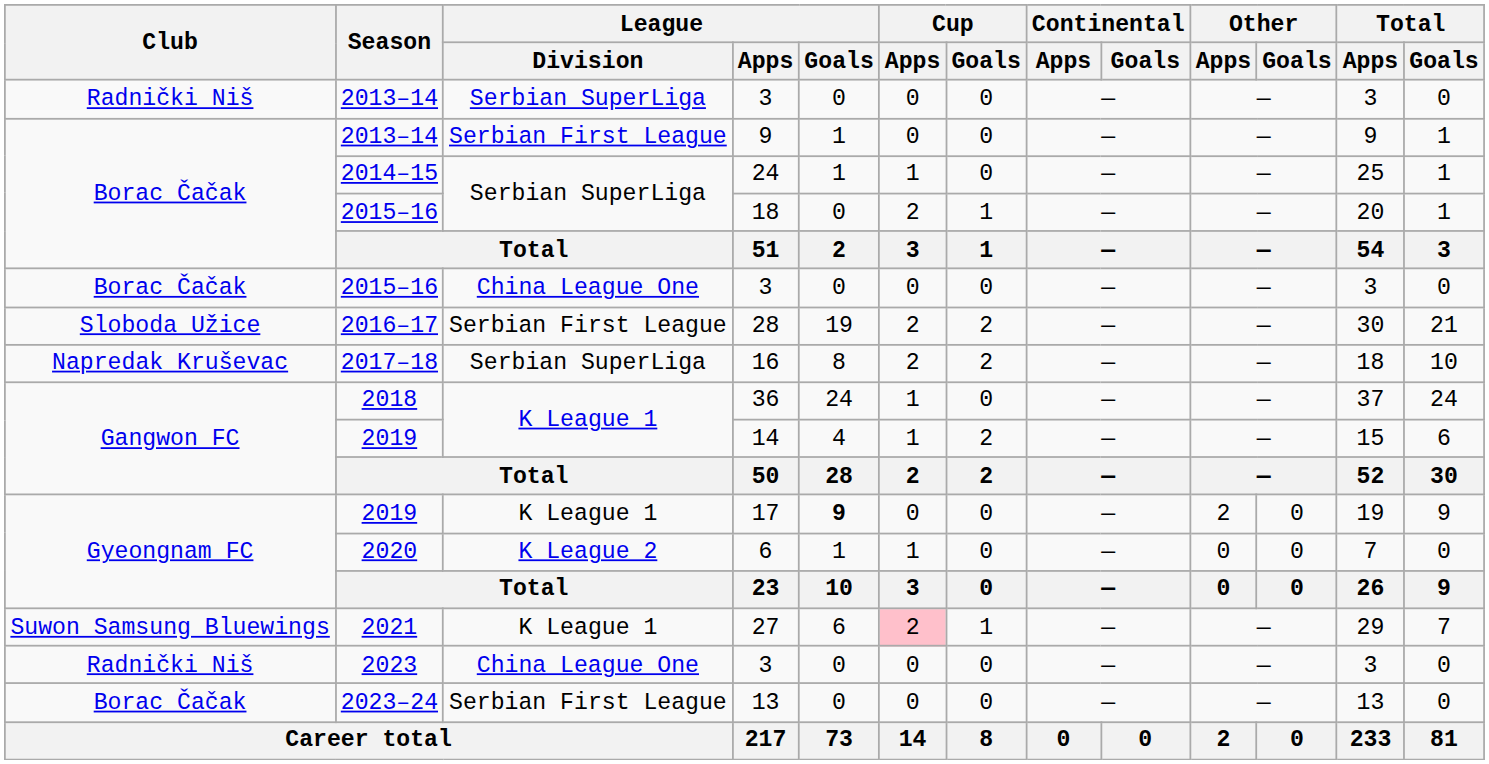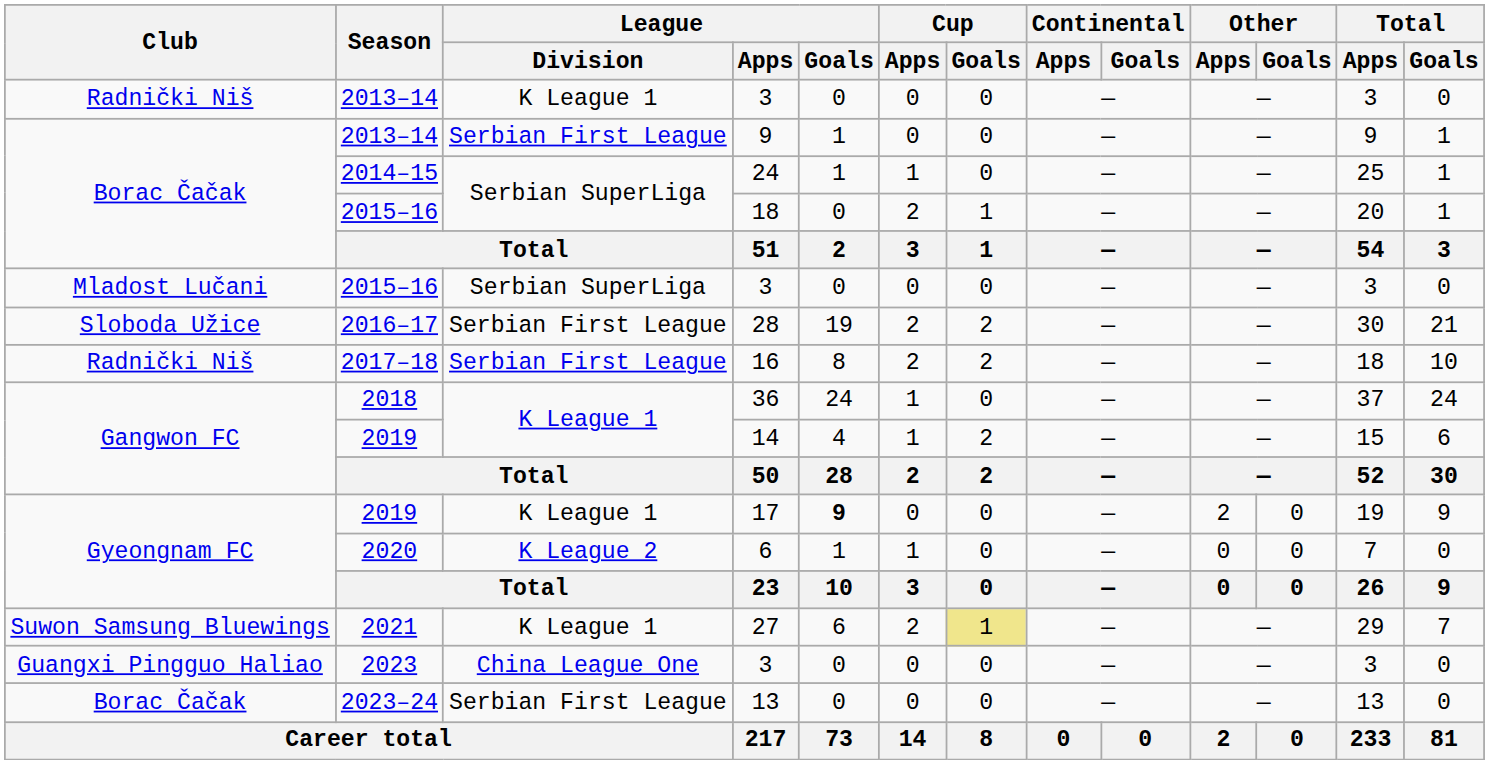 <table class="wikitable" style="text-align:center">
 <tr>
 <th rowspan="2">Club</th>
 <th rowspan="2">Season</th>
 <th colspan="3">League</th>
 <th colspan="2">Cup</th>
 <th colspan="2">Continental</th>
 <th colspan="2">Other</th>
 <th colspan="2">Total</th>
 </tr>
 <tr>
 <th>Division</th>
 <th>Apps</th>
 <th>Goals</th>
 <th>Apps</th>
 <th>Goals</th>
 <th>Apps</th>
 <th>Goals</th>
 <th>Apps</th>
 <th>Goals</th>
 <th>Apps</th>
 <th>Goals</th>
 </tr>
 <tr>
 <td><a href='#'>Radnički Niš</a></td>
 <td><a href='#'>2013–14</a></td>
-<td><a href='#'>Serbian SuperLiga</a></td>
+<td>K League 1</td>
 <td>3</td>
 <td>0</td>
 <td>0</td>
 <td>0</td>
 <td colspan="2">—</td>
 <td colspan="2">—</td>
 <td>3</td>
 <td>0</td>
 </tr>
 <tr>
 <td rowspan="4"><a href='#'>Borac Čačak</a></td>
 <td><a href='#'>2013–14</a></td>
 <td><a href='#'>Serbian First League</a></td>
 <td>9</td>
 <td>1</td>
 <td>0</td>
 <td>0</td>
 <td colspan="2">—</td>
 <td colspan="2">—</td>
 <td>9</td>
 <td>1</td>
 </tr>
 <tr>
 <td><a href='#'>2014–15</a></td>
 <td rowspan="2">Serbian SuperLiga</td>
 <td>24</td>
 <td>1</td>
 <td>1</td>
 <td>0</td>
 <td colspan="2">—</td>
 <td colspan="2">—</td>
 <td>25</td>
 <td>1</td>
 </tr>
 <tr>
 <td><a href='#'>2015–16</a></td>
 <td>18</td>
 <td>0</td>
 <td>2</td>
 <td>1</td>
 <td colspan="2">—</td>
 <td colspan="2">—</td>
 <td>20</td>
 <td>1</td>
 </tr>
 <tr>
 <th colspan="2">Total</th>
 <th>51</th>
 <th>2</th>
 <th>3</th>
 <th>1</th>
 <th colspan="2">—</th>
 <th colspan="2">—</th>
 <th>54</th>
 <th>3</th>
 </tr>
 <tr>
-<td><a href='#'>Borac Čačak</a></td>
+<td><a href='#'>Mladost Lučani</a></td>
 <td><a href='#'>2015–16</a></td>
-<td><a href='#'>China League One</a></td>
+<td>Serbian SuperLiga</td>
 <td>3</td>
 <td>0</td>
 <td>0</td>
 <td>0</td>
 <td colspan="2">—</td>
 <td colspan="2">—</td>
 <td>3</td>
 <td>0</td>
 </tr>
 <tr>
 <td><a href='#'>Sloboda Užice</a></td>
 <td><a href='#'>2016–17</a></td>
 <td>Serbian First League</td>
 <td>28</td>
 <td>19</td>
 <td>2</td>
 <td>2</td>
 <td colspan="2">—</td>
 <td colspan="2">—</td>
 <td>30</td>
 <td>21</td>
 </tr>
 <tr>
-<td><a href='#'>Napredak Kruševac</a></td>
+<td><a href='#'>Radnički Niš</a></td>
 <td><a href='#'>2017–18</a></td>
-<td>Serbian SuperLiga</td>
+<td><a href='#'>Serbian First League</a></td>
 <td>16</td>
 <td>8</td>
 <td>2</td>
 <td>2</td>
 <td colspan="2">—</td>
 <td colspan="2">—</td>
 <td>18</td>
 <td>10</td>
 </tr>
 <tr>
 <td rowspan="3"><a href='#'>Gangwon FC</a></td>
 <td><a href='#'>2018</a></td>
 <td rowspan="2"><a href='#'>K League 1</a></td>
 <td>36</td>
 <td>24</td>
 <td>1</td>
 <td>0</td>
 <td colspan="2">—</td>
 <td colspan="2">—</td>
 <td>37</td>
 <td>24</td>
 </tr>
 <tr>
 <td><a href='#'>2019</a></td>
 <td>14</td>
 <td>4</td>
 <td>1</td>
 <td>2</td>
 <td colspan="2">—</td>
 <td colspan="2">—</td>
 <td>15</td>
 <td>6</td>
 </tr>
 <tr>
 <th colspan="2">Total</th>
 <th>50</th>
 <th>28</th>
 <th>2</th>
 <th>2</th>
 <th colspan="2">—</th>
 <th colspan="2">—</th>
 <th>52</th>
 <th>30</th>
 </tr>
 <tr>
 <td rowspan="3"><a href='#'>Gyeongnam FC</a></td>
 <td><a href='#'>2019</a></td>
 <td>K League 1</td>
 <td>17</td>
 <td><strong>9</strong></td>
 <td>0</td>
 <td>0</td>
 <td colspan="2">—</td>
 <td>2</td>
 <td>0</td>
 <td>19</td>
 <td>9</td>
 </tr>
 <tr>
 <td><a href='#'>2020</a></td>
 <td><a href='#'>K League 2</a></td>
 <td>6</td>
 <td>1</td>
 <td>1</td>
 <td>0</td>
 <td colspan="2">—</td>
 <td>0</td>
 <td>0</td>
 <td>7</td>
 <td>0</td>
 </tr>
 <tr>
 <th colspan="2">Total</th>
 <th>23</th>
 <th>10</th>
 <th>3</th>
 <th>0</th>
 <th colspan="2">—</th>
 <th>0</th>
 <th>0</th>
 <th>26</th>
 <th>9</th>
 </tr>
 <tr>
 <td><a href='#'>Suwon Samsung Bluewings</a></td>
 <td><a href='#'>2021</a></td>
 <td>K League 1</td>
 <td>27</td>
 <td>6</td>
-<td style="background: pink;">2</td>
-<td>1</td>
+<td>2</td>
+<td style="background: khaki;">1</td>
 <td colspan="2">—</td>
 <td colspan="2">—</td>
 <td>29</td>
 <td>7</td>
 </tr>
 <tr>
-<td><a href='#'>Radnički Niš</a></td>
+<td><a href='#'>Guangxi Pingguo Haliao</a></td>
 <td><a href='#'>2023</a></td>
 <td><a href='#'>China League One</a></td>
 <td>3</td>
 <td>0</td>
 <td>0</td>
 <td>0</td>
 <td colspan="2">—</td>
 <td colspan="2">—</td>
 <td>3</td>
 <td>0</td>
 </tr>
 <tr>
 <td><a href='#'>Borac Čačak</a></td>
 <td><a href='#'>2023–24</a></td>
 <td>Serbian First League</td>
 <td>13</td>
 <td>0</td>
 <td>0</td>
 <td>0</td>
 <td colspan="2">—</td>
 <td colspan="2">—</td>
 <td>13</td>
 <td>0</td>
 </tr>
 <tr>
 <th colspan="3">Career total</th>
 <th>217</th>
 <th>73</th>
 <th>14</th>
 <th>8</th>
 <th>0</th>
 <th>0</th>
 <th>2</th>
 <th>0</th>
 <th>233</th>
 <th>81</th>
 </tr>
 </table>
